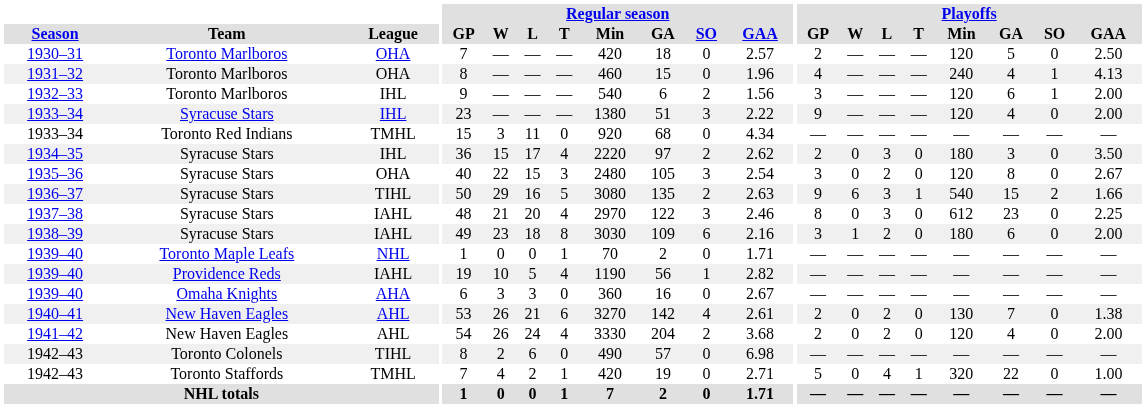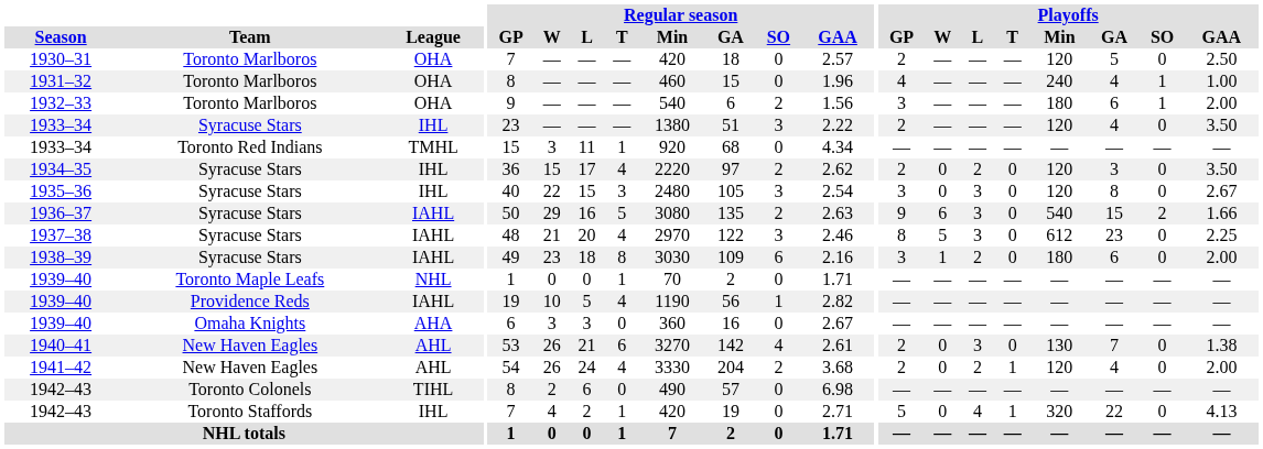 <table border="0" cellpadding="1" cellspacing="0" style="width:90%; text-align:center;">
 <tr bgcolor="#e0e0e0">
 <th colspan="3" bgcolor="#ffffff"></th>
 <th rowspan="99" bgcolor="#ffffff"></th>
 <th colspan="8" bgcolor="#e0e0e0"><a href='#'>Regular season</a></th>
 <th rowspan="99" bgcolor="#ffffff"></th>
 <th colspan="8" bgcolor="#e0e0e0"><a href='#'>Playoffs</a></th>
 </tr>
 <tr bgcolor="#e0e0e0">
 <th><a href='#'>Season</a></th>
 <th>Team</th>
 <th>League</th>
 <th>GP</th>
 <th>W</th>
 <th>L</th>
 <th>T</th>
 <th>Min</th>
 <th>GA</th>
 <th><a href='#'>SO</a></th>
 <th><a href='#'>GAA</a></th>
 <th>GP</th>
 <th>W</th>
 <th>L</th>
 <th>T</th>
 <th>Min</th>
 <th>GA</th>
 <th>SO</th>
 <th>GAA</th>
 </tr>
 <tr>
 <td><a href='#'>1930–31</a></td>
 <td><a href='#'>Toronto Marlboros</a></td>
 <td><a href='#'>OHA</a></td>
 <td>7</td>
 <td>—</td>
 <td>—</td>
 <td>—</td>
 <td>420</td>
 <td>18</td>
 <td>0</td>
 <td>2.57</td>
 <td>2</td>
 <td>—</td>
 <td>—</td>
 <td>—</td>
 <td>120</td>
 <td>5</td>
 <td>0</td>
 <td>2.50</td>
 </tr>
 <tr bgcolor="#f0f0f0">
 <td><a href='#'>1931–32</a></td>
 <td>Toronto Marlboros</td>
 <td>OHA</td>
 <td>8</td>
 <td>—</td>
 <td>—</td>
 <td>—</td>
 <td>460</td>
 <td>15</td>
 <td>0</td>
 <td>1.96</td>
 <td>4</td>
 <td>—</td>
 <td>—</td>
 <td>—</td>
 <td>240</td>
 <td>4</td>
 <td>1</td>
-<td>4.13</td>
+<td>1.00</td>
 </tr>
 <tr>
 <td><a href='#'>1932–33</a></td>
 <td>Toronto Marlboros</td>
-<td>IHL</td>
+<td>OHA</td>
 <td>9</td>
 <td>—</td>
 <td>—</td>
 <td>—</td>
 <td>540</td>
 <td>6</td>
 <td>2</td>
 <td>1.56</td>
 <td>3</td>
 <td>—</td>
 <td>—</td>
 <td>—</td>
-<td>120</td>
+<td>180</td>
 <td>6</td>
 <td>1</td>
 <td>2.00</td>
 </tr>
 <tr bgcolor="#f0f0f0">
 <td><a href='#'>1933–34</a></td>
 <td><a href='#'>Syracuse Stars</a></td>
 <td><a href='#'>IHL</a></td>
 <td>23</td>
 <td>—</td>
 <td>—</td>
 <td>—</td>
 <td>1380</td>
 <td>51</td>
 <td>3</td>
 <td>2.22</td>
-<td>9</td>
+<td>2</td>
 <td>—</td>
 <td>—</td>
 <td>—</td>
 <td>120</td>
 <td>4</td>
 <td>0</td>
-<td>2.00</td>
+<td>3.50</td>
 </tr>
 <tr>
 <td>1933–34</td>
 <td>Toronto Red Indians</td>
 <td>TMHL</td>
 <td>15</td>
 <td>3</td>
 <td>11</td>
-<td>0</td>
+<td>1</td>
 <td>920</td>
 <td>68</td>
 <td>0</td>
 <td>4.34</td>
 <td>—</td>
 <td>—</td>
 <td>—</td>
 <td>—</td>
 <td>—</td>
 <td>—</td>
 <td>—</td>
 <td>—</td>
 </tr>
 <tr bgcolor="#f0f0f0">
 <td><a href='#'>1934–35</a></td>
 <td>Syracuse Stars</td>
 <td>IHL</td>
 <td>36</td>
 <td>15</td>
 <td>17</td>
 <td>4</td>
 <td>2220</td>
 <td>97</td>
 <td>2</td>
 <td>2.62</td>
 <td>2</td>
 <td>0</td>
-<td>3</td>
+<td>2</td>
 <td>0</td>
-<td>180</td>
+<td>120</td>
 <td>3</td>
 <td>0</td>
 <td>3.50</td>
 </tr>
 <tr>
 <td><a href='#'>1935–36</a></td>
 <td>Syracuse Stars</td>
-<td>OHA</td>
+<td>IHL</td>
 <td>40</td>
 <td>22</td>
 <td>15</td>
 <td>3</td>
 <td>2480</td>
 <td>105</td>
 <td>3</td>
 <td>2.54</td>
 <td>3</td>
 <td>0</td>
-<td>2</td>
+<td>3</td>
 <td>0</td>
 <td>120</td>
 <td>8</td>
 <td>0</td>
 <td>2.67</td>
 </tr>
 <tr bgcolor="#f0f0f0">
 <td><a href='#'>1936–37</a></td>
 <td>Syracuse Stars</td>
-<td>TIHL</td>
+<td><a href='#'>IAHL</a></td>
 <td>50</td>
 <td>29</td>
 <td>16</td>
 <td>5</td>
 <td>3080</td>
 <td>135</td>
 <td>2</td>
 <td>2.63</td>
 <td>9</td>
 <td>6</td>
 <td>3</td>
-<td>1</td>
+<td>0</td>
 <td>540</td>
 <td>15</td>
 <td>2</td>
 <td>1.66</td>
 </tr>
 <tr>
 <td><a href='#'>1937–38</a></td>
 <td>Syracuse Stars</td>
 <td>IAHL</td>
 <td>48</td>
 <td>21</td>
 <td>20</td>
 <td>4</td>
 <td>2970</td>
 <td>122</td>
 <td>3</td>
 <td>2.46</td>
 <td>8</td>
-<td>0</td>
+<td>5</td>
 <td>3</td>
 <td>0</td>
 <td>612</td>
 <td>23</td>
 <td>0</td>
 <td>2.25</td>
 </tr>
 <tr bgcolor="#f0f0f0">
 <td><a href='#'>1938–39</a></td>
 <td>Syracuse Stars</td>
 <td>IAHL</td>
 <td>49</td>
 <td>23</td>
 <td>18</td>
 <td>8</td>
 <td>3030</td>
 <td>109</td>
 <td>6</td>
 <td>2.16</td>
 <td>3</td>
 <td>1</td>
 <td>2</td>
 <td>0</td>
 <td>180</td>
 <td>6</td>
 <td>0</td>
 <td>2.00</td>
 </tr>
 <tr>
 <td><a href='#'>1939–40</a></td>
 <td><a href='#'>Toronto Maple Leafs</a></td>
 <td><a href='#'>NHL</a></td>
 <td>1</td>
 <td>0</td>
 <td>0</td>
 <td>1</td>
 <td>70</td>
 <td>2</td>
 <td>0</td>
 <td>1.71</td>
 <td>—</td>
 <td>—</td>
 <td>—</td>
 <td>—</td>
 <td>—</td>
 <td>—</td>
 <td>—</td>
 <td>—</td>
 </tr>
 <tr bgcolor="#f0f0f0">
 <td><a href='#'>1939–40</a></td>
 <td><a href='#'>Providence Reds</a></td>
 <td>IAHL</td>
 <td>19</td>
 <td>10</td>
 <td>5</td>
 <td>4</td>
 <td>1190</td>
 <td>56</td>
 <td>1</td>
 <td>2.82</td>
 <td>—</td>
 <td>—</td>
 <td>—</td>
 <td>—</td>
 <td>—</td>
 <td>—</td>
 <td>—</td>
 <td>—</td>
 </tr>
 <tr>
 <td><a href='#'>1939–40</a></td>
 <td><a href='#'>Omaha Knights</a></td>
 <td><a href='#'>AHA</a></td>
 <td>6</td>
 <td>3</td>
 <td>3</td>
 <td>0</td>
 <td>360</td>
 <td>16</td>
 <td>0</td>
 <td>2.67</td>
 <td>—</td>
 <td>—</td>
 <td>—</td>
 <td>—</td>
 <td>—</td>
 <td>—</td>
 <td>—</td>
 <td>—</td>
 </tr>
 <tr bgcolor="#f0f0f0">
 <td><a href='#'>1940–41</a></td>
 <td><a href='#'>New Haven Eagles</a></td>
 <td><a href='#'>AHL</a></td>
 <td>53</td>
 <td>26</td>
 <td>21</td>
 <td>6</td>
 <td>3270</td>
 <td>142</td>
 <td>4</td>
 <td>2.61</td>
 <td>2</td>
 <td>0</td>
-<td>2</td>
+<td>3</td>
 <td>0</td>
 <td>130</td>
 <td>7</td>
 <td>0</td>
 <td>1.38</td>
 </tr>
 <tr>
 <td><a href='#'>1941–42</a></td>
 <td>New Haven Eagles</td>
 <td>AHL</td>
 <td>54</td>
 <td>26</td>
 <td>24</td>
 <td>4</td>
 <td>3330</td>
 <td>204</td>
 <td>2</td>
 <td>3.68</td>
 <td>2</td>
 <td>0</td>
 <td>2</td>
-<td>0</td>
+<td>1</td>
 <td>120</td>
 <td>4</td>
 <td>0</td>
 <td>2.00</td>
 </tr>
 <tr bgcolor="#f0f0f0">
 <td>1942–43</td>
 <td>Toronto Colonels</td>
 <td>TIHL</td>
 <td>8</td>
 <td>2</td>
 <td>6</td>
 <td>0</td>
 <td>490</td>
 <td>57</td>
 <td>0</td>
 <td>6.98</td>
 <td>—</td>
 <td>—</td>
 <td>—</td>
 <td>—</td>
 <td>—</td>
 <td>—</td>
 <td>—</td>
 <td>—</td>
 </tr>
 <tr>
 <td>1942–43</td>
 <td>Toronto Staffords</td>
-<td>TMHL</td>
+<td>IHL</td>
 <td>7</td>
 <td>4</td>
 <td>2</td>
 <td>1</td>
 <td>420</td>
 <td>19</td>
 <td>0</td>
 <td>2.71</td>
 <td>5</td>
 <td>0</td>
 <td>4</td>
 <td>1</td>
 <td>320</td>
 <td>22</td>
 <td>0</td>
-<td>1.00</td>
+<td>4.13</td>
 </tr>
 <tr bgcolor="#e0e0e0">
 <th colspan="3">NHL totals</th>
 <th>1</th>
 <th>0</th>
 <th>0</th>
 <th>1</th>
 <th>7</th>
 <th>2</th>
 <th>0</th>
 <th>1.71</th>
 <th>—</th>
 <th>—</th>
 <th>—</th>
 <th>—</th>
 <th>—</th>
 <th>—</th>
 <th>—</th>
 <th>—</th>
 </tr>
 </table>
